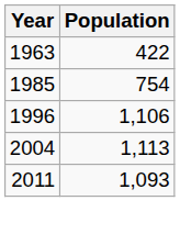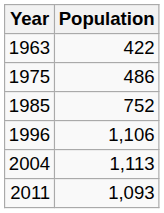 <table class="wikitable" style="line-height:1.1em;">
 <tr>
 <th>Year</th>
 <th>Population</th>
 </tr>
 <tr align="right">
 <td>1963</td>
 <td>422</td>
 </tr>
 <tr align="right">
+<td>1975</td>
+<td>486</td>
+</tr>
+<tr align="right">
 <td>1985</td>
-<td>754</td>
+<td>752</td>
 </tr>
 <tr align="right">
 <td>1996</td>
 <td>1,106</td>
 </tr>
 <tr align="right">
 <td>2004</td>
 <td>1,113</td>
 </tr>
 <tr align="right">
 <td>2011</td>
 <td>1,093</td>
 </tr>
 </table>
